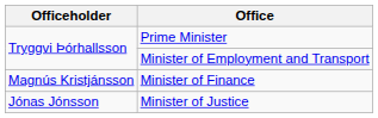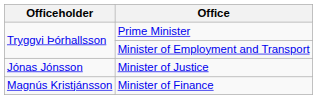 <table class="wikitable">
 <tr>
 <th>Officeholder</th>
 <th>Office</th>
 </tr>
 <tr>
 <td rowspan=2><a href='#'>Tryggvi Þórhallsson</a></td>
 <td><a href='#'>Prime Minister</a></td>
 </tr>
 <tr>
 <td><a href='#'>Minister of Employment and Transport</a></td>
 </tr>
 <tr>
+<td><a href='#'>Jónas Jónsson</a></td>
+<td><a href='#'>Minister of Justice</a></td>
+</tr>
+<tr>
 <td><a href='#'>Magnús Kristjánsson</a></td>
 <td><a href='#'>Minister of Finance</a></td>
 </tr>
-<tr>
-<td><a href='#'>Jónas Jónsson</a></td>
-<td><a href='#'>Minister of Justice</a></td>
-</tr>
 </table>
